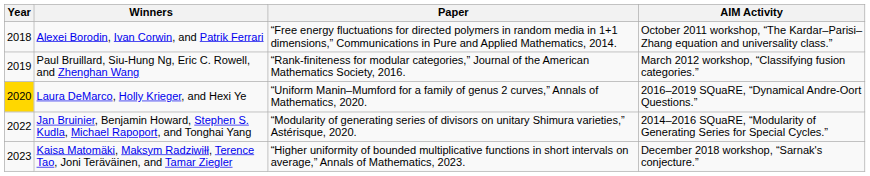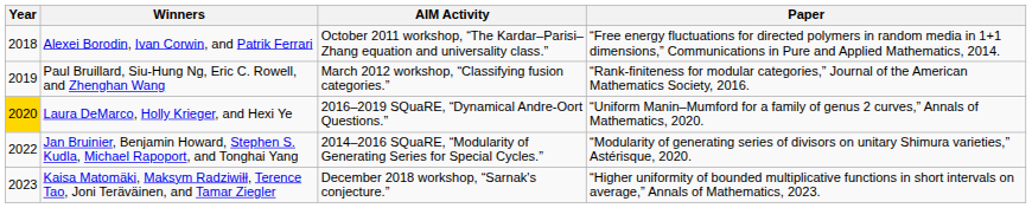 <table class="wikitable">
 <tr>
 <th>Year</th>
 <th>Winners</th>
+<th>AIM Activity</th>
 <th>Paper</th>
-<th>AIM Activity</th>
 </tr>
 <tr>
 <td>2018</td>
 <td><a href='#'>Alexei Borodin</a>, <a href='#'>Ivan Corwin</a>, and <a href='#'>Patrik Ferrari</a></td>
+<td>October 2011 workshop, “The Kardar–Parisi–Zhang equation and universality class.”</td>
 <td>“Free energy fluctuations for directed polymers in random media in 1+1 dimensions,” Communications in Pure and Applied Mathematics, 2014.</td>
-<td>October 2011 workshop, “The Kardar–Parisi–Zhang equation and universality class.”</td>
 </tr>
 <tr>
 <td>2019</td>
 <td>Paul Bruillard, Siu-Hung Ng, Eric C. Rowell, and <a href='#'>Zhenghan Wang</a></td>
+<td>March 2012 workshop, “Classifying fusion categories.”</td>
 <td>“Rank-finiteness for modular categories,” Journal of the American Mathematics Society, 2016.</td>
-<td>March 2012 workshop, “Classifying fusion categories.”</td>
 </tr>
 <tr>
 <td style="background: gold;">2020</td>
 <td><a href='#'>Laura DeMarco</a>, <a href='#'>Holly Krieger</a>, and Hexi Ye</td>
+<td>2016–2019 SQuaRE, “Dynamical Andre-Oort Questions.”</td>
 <td>“Uniform Manin–Mumford for a family of genus 2 curves,” Annals of Mathematics, 2020.</td>
-<td>2016–2019 SQuaRE, “Dynamical Andre-Oort Questions.”</td>
 </tr>
 <tr>
 <td>2022</td>
 <td><a href='#'>Jan Bruinier</a>, Benjamin Howard, <a href='#'>Stephen S. Kudla</a>, <a href='#'>Michael Rapoport</a>, and Tonghai Yang</td>
+<td>2014–2016 SQuaRE, “Modularity of Generating Series for Special Cycles.”</td>
 <td>“Modularity of generating series of divisors on unitary Shimura varieties,” Astérisque, 2020.</td>
-<td>2014–2016 SQuaRE, “Modularity of Generating Series for Special Cycles.”</td>
 </tr>
 <tr>
 <td>2023</td>
 <td><a href='#'>Kaisa Matomäki</a>, <a href='#'>Maksym Radziwiłł</a>, <a href='#'>Terence Tao</a>, Joni Teräväinen, and <a href='#'>Tamar Ziegler</a></td>
+<td>December 2018 workshop, “Sarnak's conjecture.”</td>
 <td>“Higher uniformity of bounded multiplicative functions in short intervals on average,” Annals of Mathematics, 2023.</td>
-<td>December 2018 workshop, “Sarnak's conjecture.”</td>
 </tr>
 </table>
